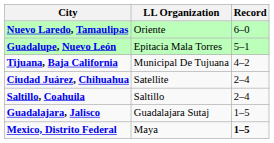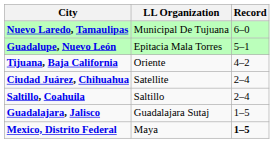 <table class="wikitable">
 <tr>
 <th>City</th>
 <th>LL Organization</th>
 <th>Record</th>
 </tr>
 <tr bgcolor=#bbffbb>
 <td> <strong><a href='#'>Nuevo Laredo</a>, <a href='#'>Tamaulipas</a></strong></td>
-<td>Oriente</td>
+<td>Municipal De Tujuana</td>
 <td>6–0</td>
 </tr>
 <tr bgcolor=#bbffbb>
 <td> <strong><a href='#'>Guadalupe</a>, <a href='#'>Nuevo León</a></strong></td>
 <td>Epitacia Mala Torres</td>
 <td>5–1</td>
 </tr>
 <tr>
 <td> <strong><a href='#'>Tijuana</a>, <a href='#'>Baja California</a></strong></td>
-<td>Municipal De Tujuana</td>
+<td>Oriente</td>
 <td>4–2</td>
 </tr>
 <tr>
 <td> <strong><a href='#'>Ciudad Juárez</a>, <a href='#'>Chihuahua</a></strong></td>
 <td>Satellite</td>
 <td>2–4</td>
 </tr>
 <tr>
 <td> <strong><a href='#'>Saltillo</a>, <a href='#'>Coahuila</a></strong></td>
 <td>Saltillo</td>
 <td>2–4</td>
 </tr>
 <tr>
 <td> <strong><a href='#'>Guadalajara</a>, <a href='#'>Jalisco</a></strong></td>
 <td>Guadalajara Sutaj</td>
 <td>1–5</td>
 </tr>
 <tr>
 <td> <strong><a href='#'>Mexico, Distrito Federal</a></strong></td>
 <td>Maya</td>
 <td><strong>1–5</strong></td>
 </tr>
 </table>
